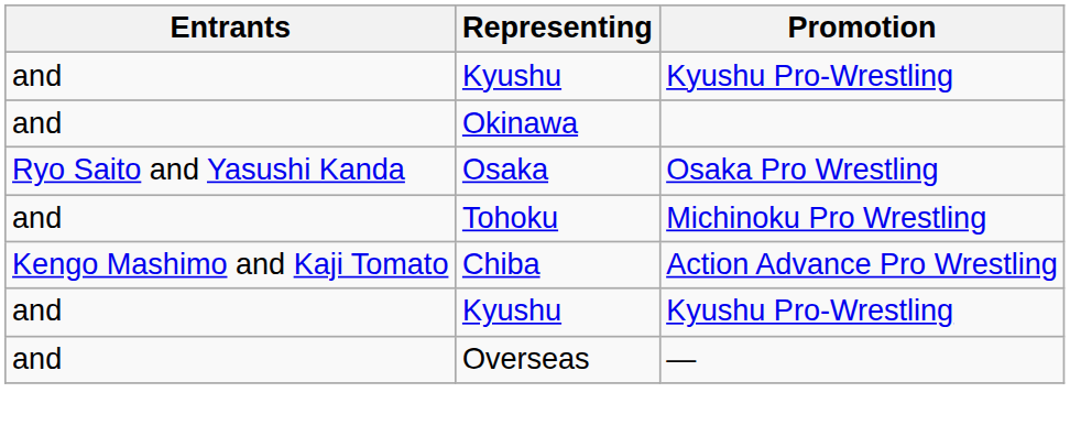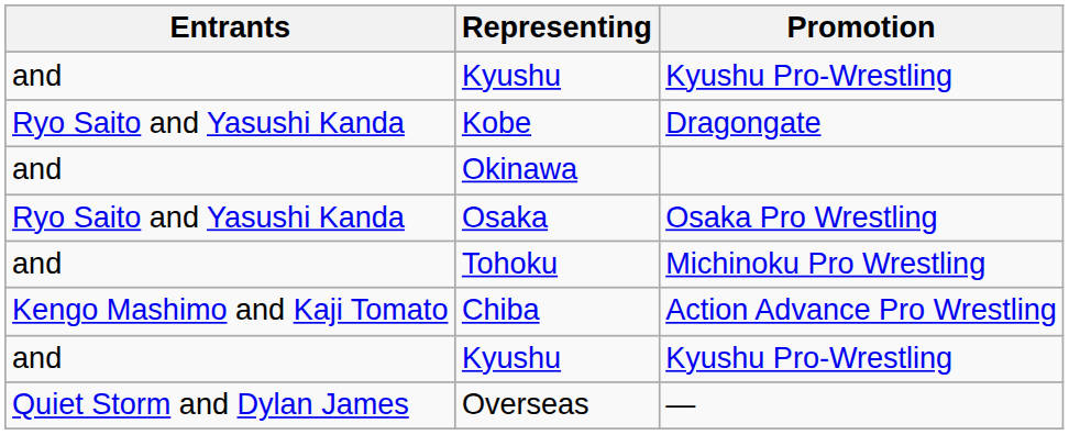 <table class="wikitable">
 <tr>
 <th>Entrants</th>
 <th>Representing</th>
 <th>Promotion</th>
 </tr>
 <tr>
 <td> and </td>
 <td><a href='#'>Kyushu</a></td>
 <td><a href='#'>Kyushu Pro-Wrestling</a></td>
+</tr>
+<tr>
+<td><a href='#'>Ryo Saito</a> and <a href='#'>Yasushi Kanda</a></td>
+<td><a href='#'>Kobe</a></td>
+<td><a href='#'>Dragongate</a></td>
 </tr>
 <tr>
 <td> and </td>
 <td><a href='#'>Okinawa</a></td>
 <td></td>
 </tr>
 <tr>
 <td><a href='#'>Ryo Saito</a> and <a href='#'>Yasushi Kanda</a></td>
 <td><a href='#'>Osaka</a></td>
 <td><a href='#'>Osaka Pro Wrestling</a></td>
 </tr>
 <tr>
 <td> and </td>
 <td><a href='#'>Tohoku</a></td>
 <td><a href='#'>Michinoku Pro Wrestling</a></td>
 </tr>
 <tr>
 <td><a href='#'>Kengo Mashimo</a> and <a href='#'>Kaji Tomato</a></td>
 <td><a href='#'>Chiba</a></td>
 <td><a href='#'>Action Advance Pro Wrestling</a></td>
 </tr>
 <tr>
 <td> and </td>
 <td><a href='#'>Kyushu</a></td>
 <td><a href='#'>Kyushu Pro-Wrestling</a></td>
 </tr>
 <tr>
-<td> and </td>
+<td><a href='#'>Quiet Storm</a> and <a href='#'>Dylan James</a></td>
 <td>Overseas</td>
 <td>—</td>
 </tr>
 </table>
